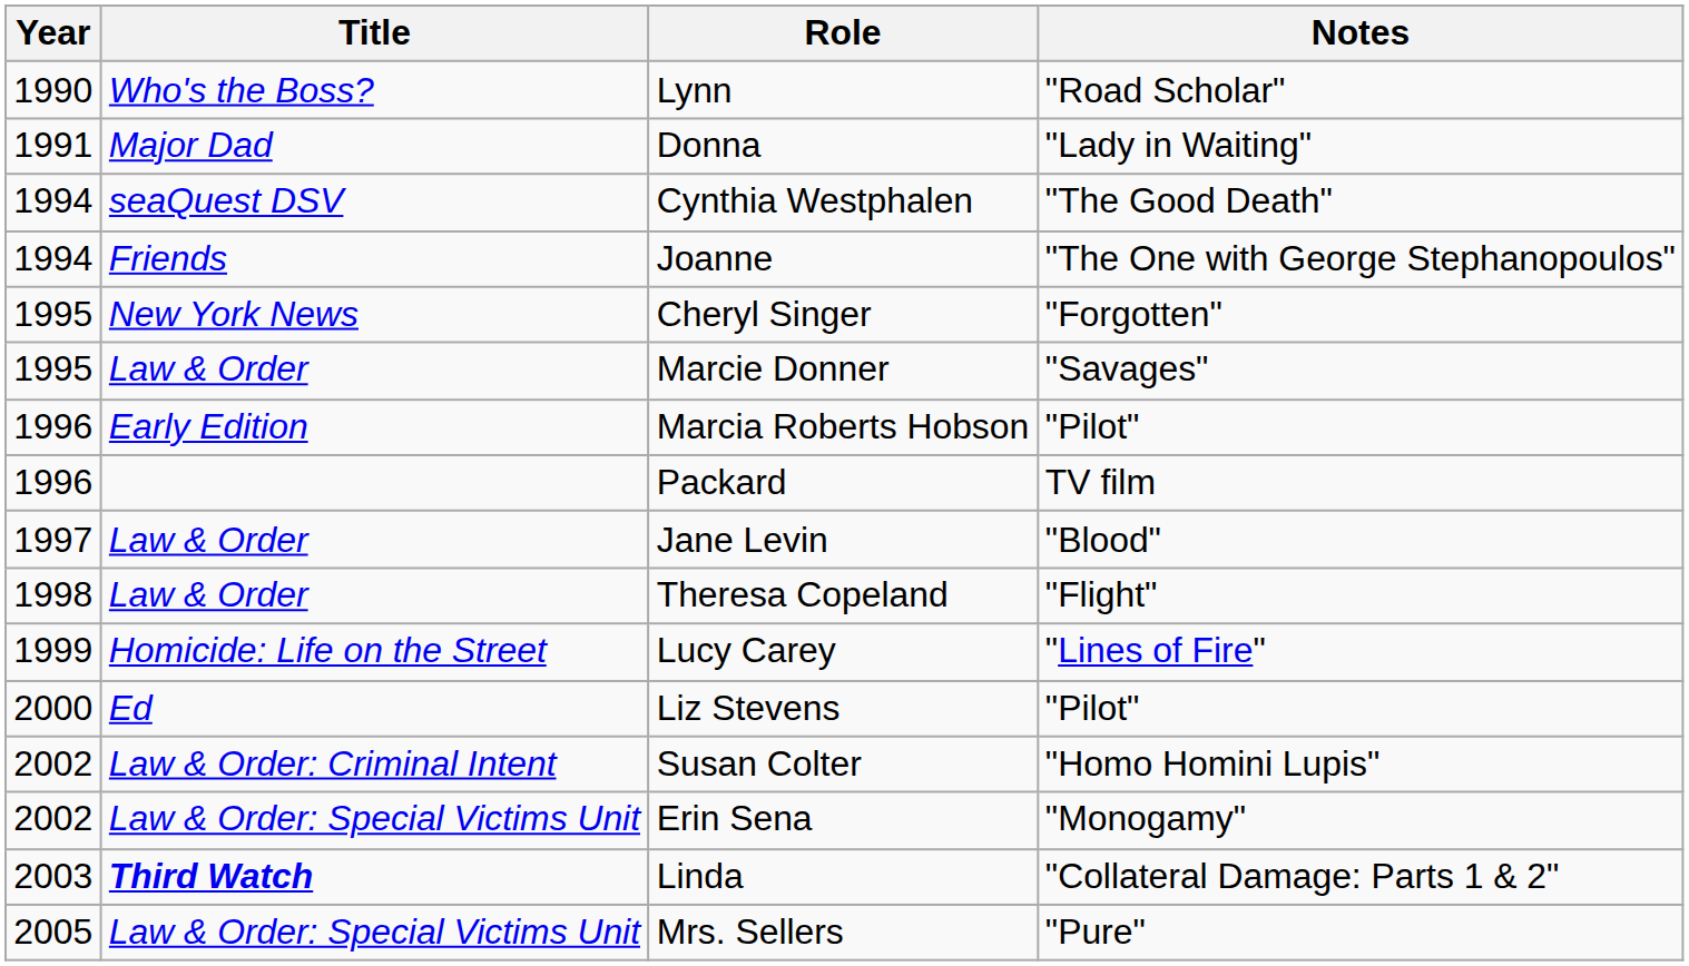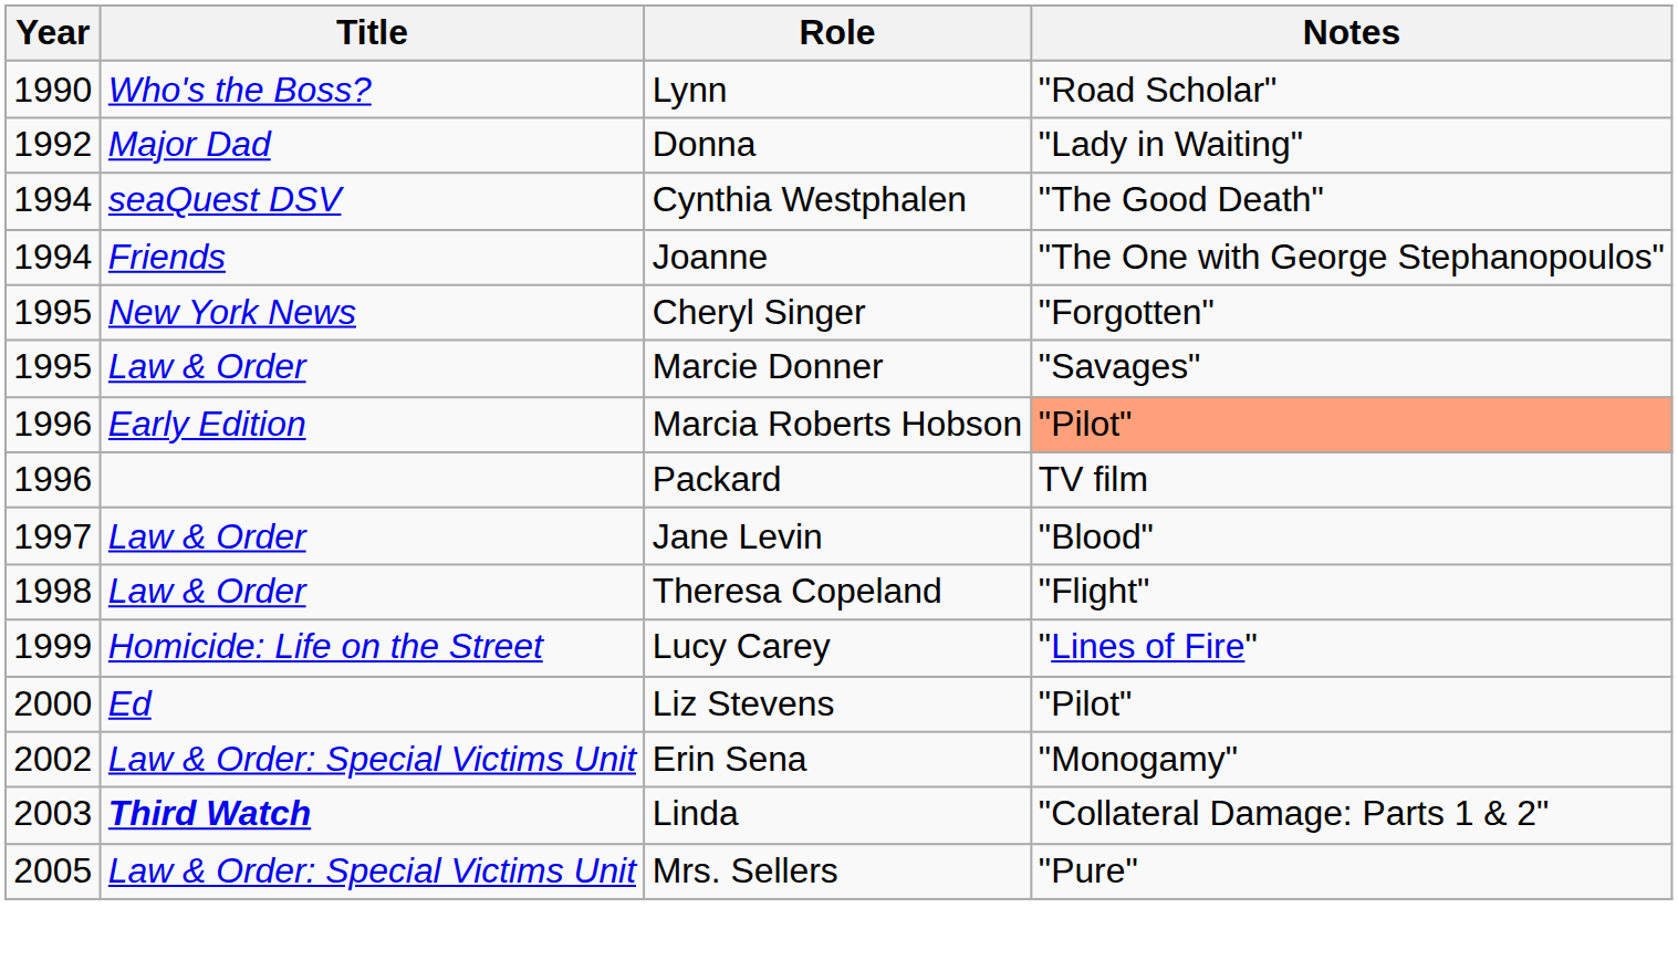 <table class="wikitable sortable">
 <tr>
 <th>Year</th>
 <th>Title</th>
 <th>Role</th>
 <th class="unsortable">Notes</th>
 </tr>
 <tr>
 <td>1990</td>
 <td><em><a href='#'>Who's the Boss?</a></em></td>
 <td>Lynn</td>
 <td>"Road Scholar"</td>
 </tr>
 <tr>
-<td>1991</td>
+<td>1992</td>
 <td><em><a href='#'>Major Dad</a></em></td>
 <td>Donna</td>
 <td>"Lady in Waiting"</td>
 </tr>
 <tr>
 <td>1994</td>
 <td><em><a href='#'>seaQuest DSV</a></em></td>
 <td>Cynthia Westphalen</td>
 <td>"The Good Death"</td>
 </tr>
 <tr>
 <td>1994</td>
 <td><em><a href='#'>Friends</a></em></td>
 <td>Joanne</td>
 <td>"The One with George Stephanopoulos"</td>
 </tr>
 <tr>
 <td>1995</td>
 <td><em><a href='#'>New York News</a></em></td>
 <td>Cheryl Singer</td>
 <td>"Forgotten"</td>
 </tr>
 <tr>
 <td>1995</td>
 <td><em><a href='#'>Law & Order</a></em></td>
 <td>Marcie Donner</td>
 <td>"Savages"</td>
 </tr>
 <tr>
 <td>1996</td>
 <td><em><a href='#'>Early Edition</a></em></td>
 <td>Marcia Roberts Hobson</td>
-<td>"Pilot"</td>
+<td style="background: lightsalmon;">"Pilot"</td>
 </tr>
 <tr>
 <td>1996</td>
 <td><em></em></td>
 <td>Packard</td>
 <td>TV film</td>
 </tr>
 <tr>
 <td>1997</td>
 <td><em><a href='#'>Law & Order</a></em></td>
 <td>Jane Levin</td>
 <td>"Blood"</td>
 </tr>
 <tr>
 <td>1998</td>
 <td><em><a href='#'>Law & Order</a></em></td>
 <td>Theresa Copeland</td>
 <td>"Flight"</td>
 </tr>
 <tr>
 <td>1999</td>
 <td><em><a href='#'>Homicide: Life on the Street</a></em></td>
 <td>Lucy Carey</td>
 <td>"<a href='#'>Lines of Fire</a>"</td>
 </tr>
 <tr>
 <td>2000</td>
 <td><em><a href='#'>Ed</a></em></td>
 <td>Liz Stevens</td>
 <td>"Pilot"</td>
 </tr>
 <tr>
 <td>2002</td>
-<td><em><a href='#'>Law & Order: Criminal Intent</a></em></td>
-<td>Susan Colter</td>
-<td>"Homo Homini Lupis"</td>
-</tr>
-<tr>
-<td>2002</td>
 <td><em><a href='#'>Law & Order: Special Victims Unit</a></em></td>
 <td>Erin Sena</td>
 <td>"Monogamy"</td>
 </tr>
 <tr>
 <td>2003</td>
 <td><strong><em><a href='#'>Third Watch</a></em></strong></td>
 <td>Linda</td>
 <td>"Collateral Damage: Parts 1 & 2"</td>
 </tr>
 <tr>
 <td>2005</td>
 <td><em><a href='#'>Law & Order: Special Victims Unit</a></em></td>
 <td>Mrs. Sellers</td>
 <td>"Pure"</td>
 </tr>
 </table>
